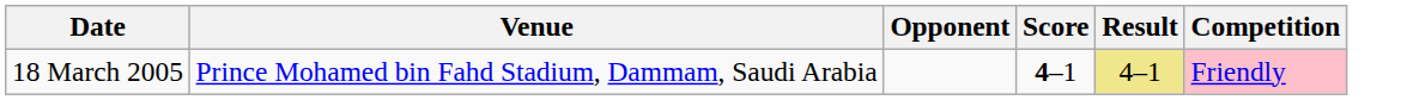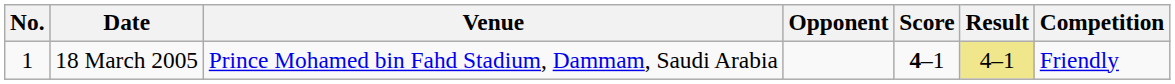 <table class="wikitable sortable">
 <tr>
+<th scope=col>No.</th>
 <th scope=col>Date</th>
 <th scope=col>Venue</th>
 <th scope=col>Opponent</th>
 <th scope=col>Score</th>
 <th scope=col>Result</th>
 <th scope=col>Competition</th>
 </tr>
 <tr>
+<td align=center>1</td>
 <td>18 March 2005</td>
 <td><a href='#'>Prince Mohamed bin Fahd Stadium</a>, <a href='#'>Dammam</a>, Saudi Arabia</td>
 <td></td>
 <td align=center><strong>4</strong>–1</td>
 <td align=center style="background: khaki;">4–1</td>
-<td style="background: pink;"><a href='#'>Friendly</a></td>
+<td><a href='#'>Friendly</a></td>
 </tr>
 </table>
